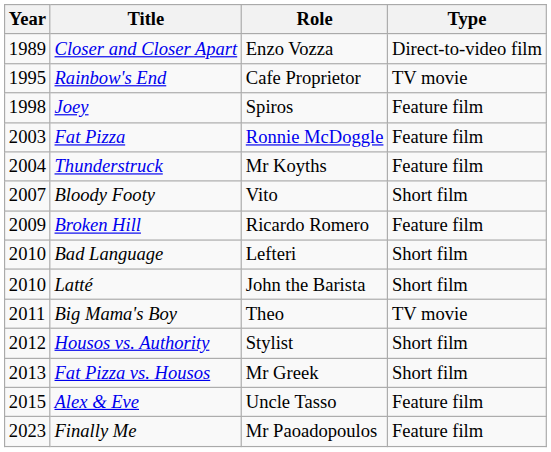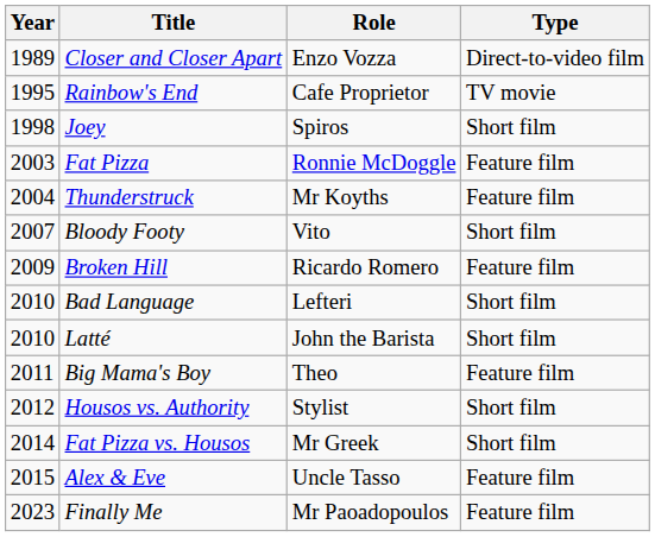 <table class="wikitable">
 <tr>
 <th>Year</th>
 <th>Title</th>
 <th>Role</th>
 <th>Type</th>
 </tr>
 <tr>
 <td>1989</td>
 <td><em><a href='#'>Closer and Closer Apart</a></em></td>
 <td>Enzo Vozza</td>
 <td>Direct-to-video film</td>
 </tr>
 <tr>
 <td>1995</td>
 <td><em><a href='#'> Rainbow's End</a></em></td>
 <td>Cafe Proprietor</td>
 <td>TV movie</td>
 </tr>
 <tr>
 <td>1998</td>
 <td><em><a href='#'>Joey</a></em></td>
 <td>Spiros</td>
-<td>Feature film</td>
+<td>Short film</td>
 </tr>
 <tr>
 <td>2003</td>
 <td><em><a href='#'>Fat Pizza</a></em></td>
 <td><a href='#'>Ronnie McDoggle</a></td>
 <td>Feature film</td>
 </tr>
 <tr>
 <td>2004</td>
 <td><em><a href='#'>Thunderstruck</a></em></td>
 <td>Mr Koyths</td>
 <td>Feature film</td>
 </tr>
 <tr>
 <td>2007</td>
 <td><em>Bloody Footy</em></td>
 <td>Vito</td>
 <td>Short film</td>
 </tr>
 <tr>
 <td>2009</td>
 <td><em><a href='#'>Broken Hill</a></em></td>
 <td>Ricardo Romero</td>
 <td>Feature film</td>
 </tr>
 <tr>
 <td>2010</td>
 <td><em>Bad Language</em></td>
 <td>Lefteri</td>
 <td>Short film</td>
 </tr>
 <tr>
 <td>2010</td>
 <td><em>Latté</em></td>
 <td>John the Barista</td>
 <td>Short film</td>
 </tr>
 <tr>
 <td>2011</td>
 <td><em>Big Mama's Boy</em></td>
 <td>Theo</td>
-<td>TV movie</td>
+<td>Feature film</td>
 </tr>
 <tr>
 <td>2012</td>
 <td><em><a href='#'>Housos vs. Authority</a></em></td>
 <td>Stylist</td>
 <td>Short film</td>
 </tr>
 <tr>
-<td>2013</td>
+<td>2014</td>
 <td><em><a href='#'>Fat Pizza vs. Housos</a></em></td>
 <td>Mr Greek</td>
 <td>Short film</td>
 </tr>
 <tr>
 <td>2015</td>
 <td><em><a href='#'>Alex & Eve</a></em></td>
 <td>Uncle Tasso</td>
 <td>Feature film</td>
 </tr>
 <tr>
 <td>2023</td>
 <td><em>Finally Me</em></td>
 <td>Mr Paoadopoulos</td>
 <td>Feature film</td>
 </tr>
 </table>
